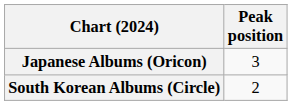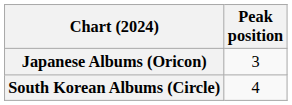 <table class="wikitable sortable plainrowheaders" style="text-align:center">
 <tr>
 <th scope="col">Chart (2024)</th>
 <th scope="col">Peak<br>position</th>
 </tr>
 <tr>
 <th scope="row">Japanese Albums (Oricon)</th>
 <td>3</td>
 </tr>
 <tr>
 <th scope="row">South Korean Albums (Circle)</th>
-<td>2</td>
+<td>4</td>
 </tr>
 </table>
